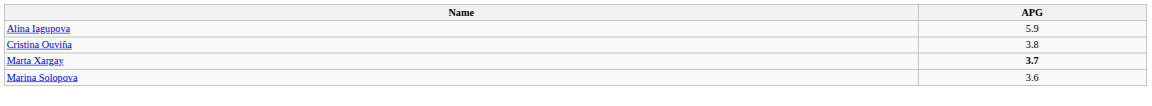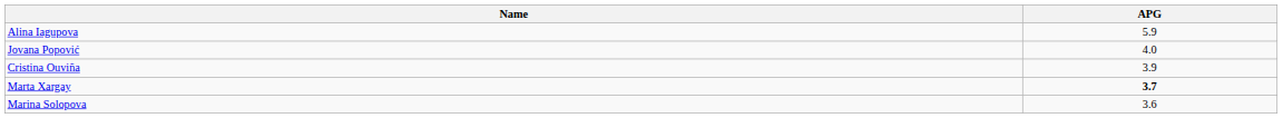 <table class=wikitable width="90%">
 <tr>
 <th width="80%">Name</th>
 <th width="20%">APG</th>
 </tr>
 <tr>
 <td> <a href='#'>Alina Iagupova</a></td>
 <td align=center>5.9</td>
 </tr>
 <tr>
+<td> <a href='#'>Jovana Popović</a></td>
+<td align=center>4.0</td>
+</tr>
+<tr>
 <td> <a href='#'>Cristina Ouviña</a></td>
-<td align=center>3.8</td>
+<td align=center>3.9</td>
 </tr>
 <tr>
 <td> <a href='#'>Marta Xargay</a></td>
 <td align=center><strong>3.7</strong></td>
 </tr>
 <tr>
 <td> <a href='#'>Marina Solopova</a></td>
 <td align=center>3.6</td>
 </tr>
 </table>
